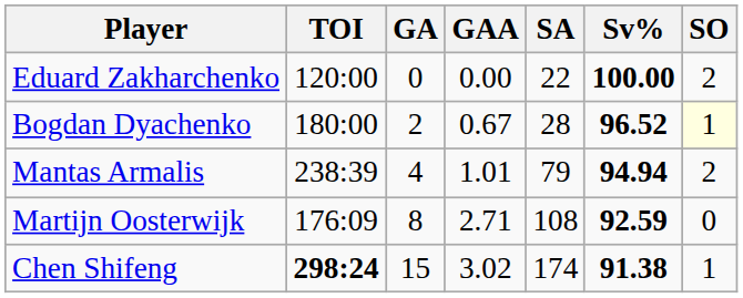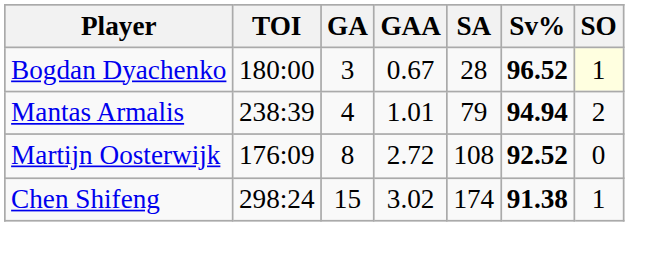 <table class="wikitable sortable" style="text-align:center;">
 <tr>
 <th>Player</th>
 <th>TOI</th>
 <th>GA</th>
 <th>GAA</th>
 <th>SA</th>
 <th>Sv%</th>
 <th>SO</th>
 </tr>
 <tr>
-<td style="text-align:left;"> <a href='#'>Eduard Zakharchenko</a></td>
-<td>120:00</td>
-<td>0</td>
-<td>0.00</td>
-<td>22</td>
-<td><strong>100.00</strong></td>
-<td>2</td>
-</tr>
-<tr>
 <td style="text-align:left;"> <a href='#'>Bogdan Dyachenko</a></td>
 <td>180:00</td>
-<td>2</td>
+<td>3</td>
 <td>0.67</td>
 <td>28</td>
 <td><strong>96.52</strong></td>
 <td style="background: lightyellow;">1</td>
 </tr>
 <tr>
 <td style="text-align:left;"> <a href='#'>Mantas Armalis</a></td>
 <td>238:39</td>
 <td>4</td>
 <td>1.01</td>
 <td>79</td>
 <td><strong>94.94</strong></td>
 <td>2</td>
 </tr>
 <tr>
 <td style="text-align:left;"> <a href='#'>Martijn Oosterwijk</a></td>
 <td>176:09</td>
 <td>8</td>
-<td>2.71</td>
+<td>2.72</td>
 <td>108</td>
-<td><strong>92.59</strong></td>
+<td><strong>92.52</strong></td>
 <td>0</td>
 </tr>
 <tr>
 <td style="text-align:left;"> <a href='#'>Chen Shifeng</a></td>
-<td><strong>298:24</strong></td>
+<td>298:24</td>
 <td>15</td>
 <td>3.02</td>
 <td>174</td>
 <td><strong>91.38</strong></td>
 <td>1</td>
 </tr>
 </table>
